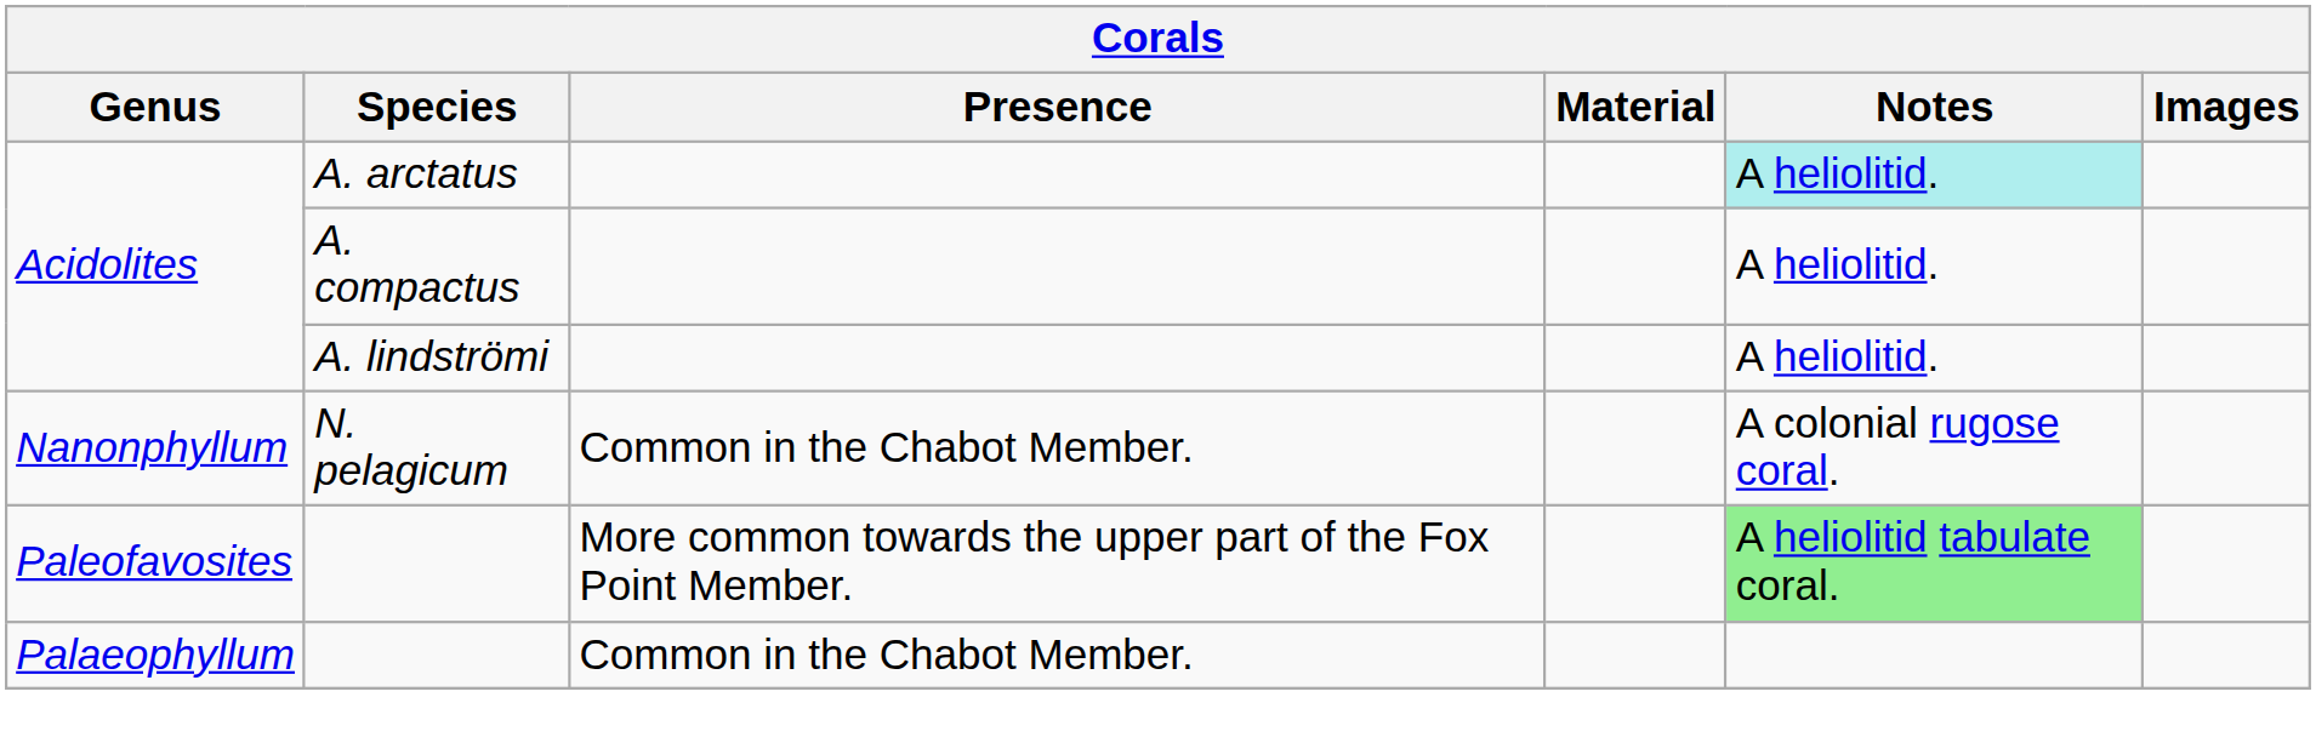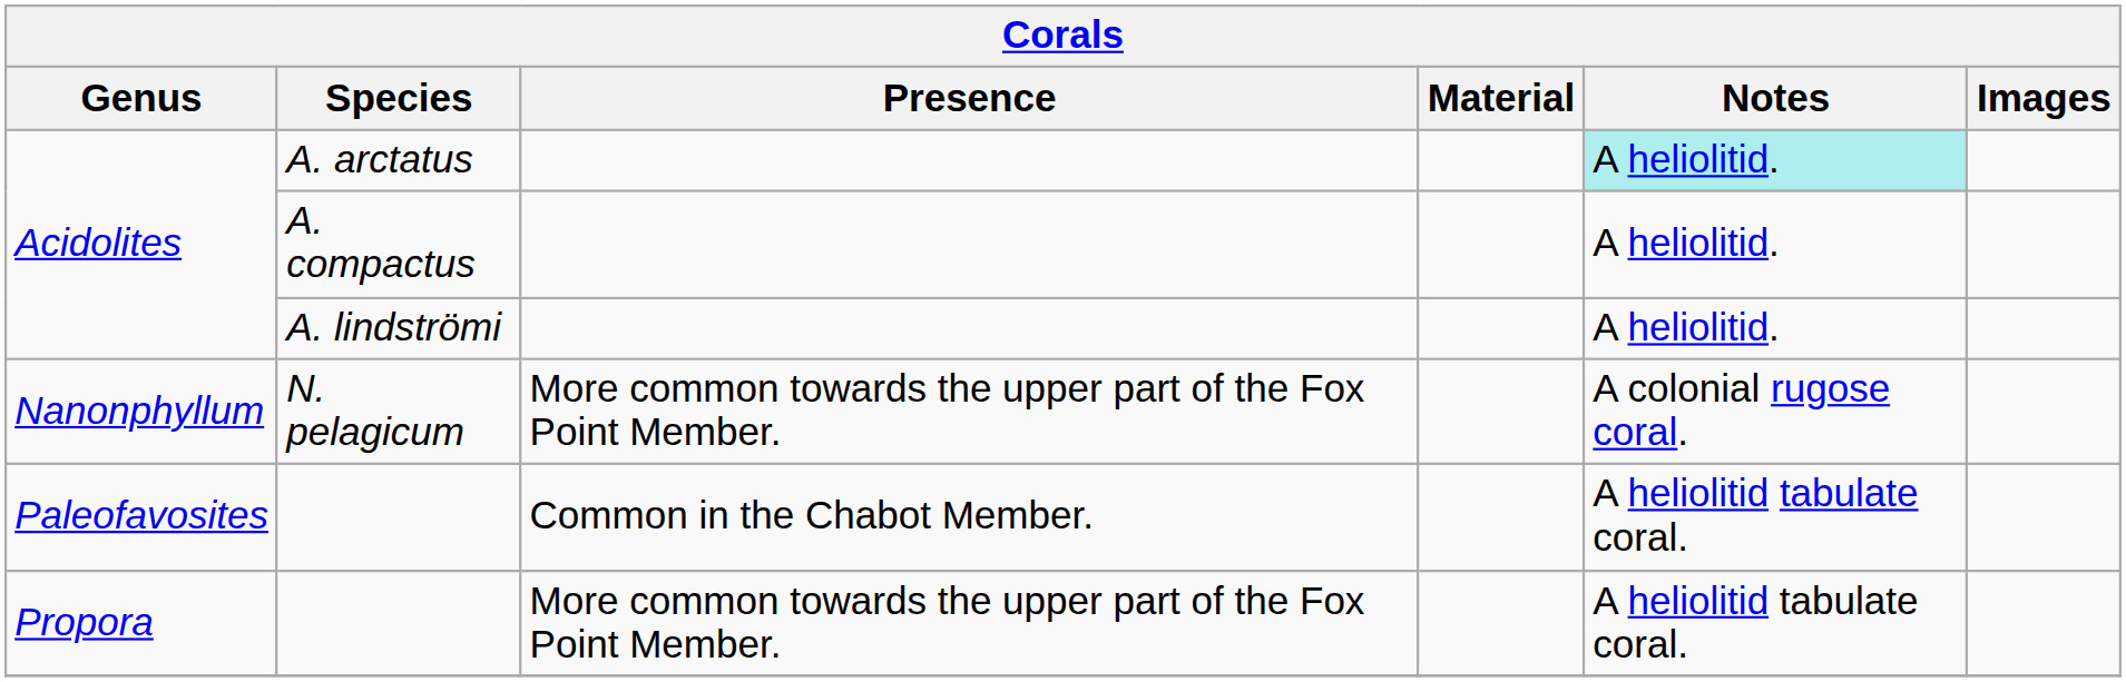 <table class="wikitable" align="center">
 <tr>
 <th colspan="6" align="center"><strong><a href='#'>Corals</a></strong></th>
 </tr>
 <tr>
 <th>Genus</th>
 <th>Species</th>
 <th>Presence</th>
 <th><strong>Material</strong></th>
 <th>Notes</th>
 <th>Images</th>
 </tr>
 <tr>
 <td rowspan=3><em><a href='#'>Acidolites</a></em></td>
 <td><em>A. arctatus</em></td>
 <td></td>
 <td></td>
 <td style="background: paleturquoise;">A <a href='#'>heliolitid</a>.</td>
 <td></td>
 </tr>
 <tr>
 <td><em>A. compactus</em></td>
 <td></td>
 <td></td>
 <td>A <a href='#'>heliolitid</a>.</td>
 <td></td>
 </tr>
 <tr>
 <td><em>A. lindströmi</em></td>
 <td></td>
 <td></td>
 <td>A <a href='#'>heliolitid</a>.</td>
 <td></td>
 </tr>
 <tr>
 <td><em><a href='#'>Nanonphyllum</a></em></td>
 <td><em>N. pelagicum</em></td>
-<td>Common in the Chabot Member.</td>
+<td>More common towards the upper part of the Fox Point Member.</td>
 <td></td>
 <td>A colonial <a href='#'>rugose coral</a>.</td>
 <td></td>
 </tr>
 <tr>
 <td><em><a href='#'>Paleofavosites</a></em></td>
 <td></td>
-<td>More common towards the upper part of the Fox Point Member.</td>
+<td>Common in the Chabot Member.</td>
 <td></td>
-<td style="background: lightgreen;">A <a href='#'>heliolitid</a> <a href='#'>tabulate</a> coral.</td>
+<td>A <a href='#'>heliolitid</a> <a href='#'>tabulate</a> coral.</td>
 <td></td>
 </tr>
 <tr>
-<td><em><a href='#'>Palaeophyllum</a></em></td>
+<td><em><a href='#'>Propora</a></em></td>
 <td></td>
-<td>Common in the Chabot Member.</td>
+<td>More common towards the upper part of the Fox Point Member.</td>
 <td></td>
-<td></td>
+<td>A <a href='#'>heliolitid</a> tabulate coral.</td>
 <td></td>
 </tr>
 <tr>
 </tr>
 </table>
